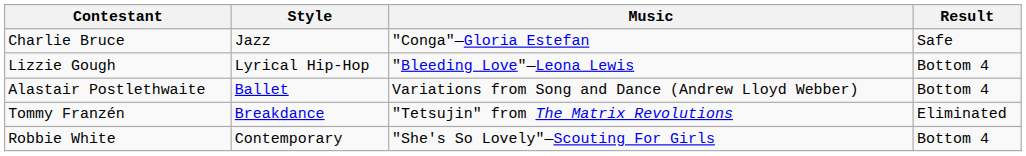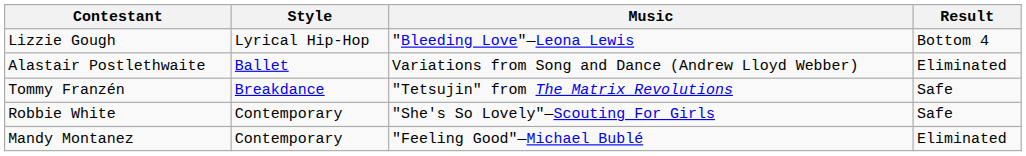 <table class="wikitable" style="width:70%;">
 <tr>
 <th>Contestant</th>
 <th>Style</th>
 <th>Music</th>
 <th>Result</th>
-</tr>
-<tr>
-<td>Charlie Bruce</td>
-<td>Jazz</td>
-<td>"Conga"—<a href='#'>Gloria Estefan</a></td>
-<td>Safe</td>
 </tr>
 <tr>
 <td>Lizzie Gough</td>
 <td>Lyrical Hip-Hop</td>
 <td>"<a href='#'>Bleeding Love</a>"—<a href='#'>Leona Lewis</a></td>
 <td>Bottom 4</td>
 </tr>
 <tr>
 <td>Alastair Postlethwaite</td>
 <td><a href='#'>Ballet</a></td>
 <td>Variations from Song and Dance (Andrew Lloyd Webber)</td>
-<td>Bottom 4</td>
+<td>Eliminated</td>
 </tr>
 <tr>
 <td>Tommy Franzén</td>
 <td><a href='#'>Breakdance</a></td>
 <td>"Tetsujin" from <em><a href='#'>The Matrix Revolutions</a></em></td>
-<td>Eliminated</td>
+<td>Safe</td>
 </tr>
 <tr>
 <td>Robbie White</td>
 <td>Contemporary</td>
 <td>"She's So Lovely"—<a href='#'>Scouting For Girls</a></td>
-<td>Bottom 4</td>
+<td>Safe</td>
+</tr>
+<tr>
+<td>Mandy Montanez</td>
+<td>Contemporary</td>
+<td>"Feeling Good"—<a href='#'>Michael Bublé</a></td>
+<td>Eliminated</td>
 </tr>
 </table>
